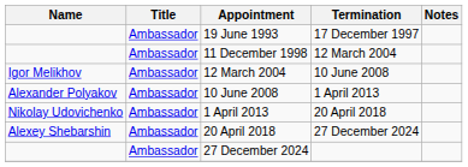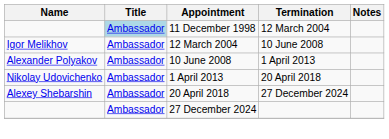 <table class="wikitable">
 <tr valign="middle">
 <th>Name</th>
 <th>Title</th>
 <th>Appointment</th>
 <th>Termination</th>
 <th>Notes</th>
 </tr>
 <tr>
 <td></td>
-<td><a href='#'>Ambassador</a></td>
-<td>19 June 1993</td>
-<td>17 December 1997</td>
-<td></td>
-</tr>
-<tr>
-<td></td>
-<td><a href='#'>Ambassador</a></td>
+<td style="background: lightblue;"><a href='#'>Ambassador</a></td>
 <td>11 December 1998</td>
 <td>12 March 2004</td>
 <td></td>
 </tr>
 <tr>
 <td><a href='#'>Igor Melikhov</a></td>
 <td><a href='#'>Ambassador</a></td>
 <td>12 March 2004</td>
 <td>10 June 2008</td>
 <td></td>
 </tr>
 <tr>
 <td><a href='#'>Alexander Polyakov</a></td>
 <td><a href='#'>Ambassador</a></td>
 <td>10 June 2008</td>
 <td>1 April 2013</td>
 <td></td>
 </tr>
 <tr>
 <td><a href='#'>Nikolay Udovichenko</a></td>
 <td><a href='#'>Ambassador</a></td>
 <td>1 April 2013</td>
 <td>20 April 2018</td>
 <td></td>
 </tr>
 <tr>
 <td><a href='#'>Alexey Shebarshin</a></td>
 <td><a href='#'>Ambassador</a></td>
 <td>20 April 2018</td>
 <td>27 December 2024</td>
 <td></td>
 </tr>
 <tr>
 <td></td>
 <td><a href='#'>Ambassador</a></td>
 <td>27 December 2024</td>
 <td></td>
 <td></td>
 </tr>
 <tr>
 </tr>
 </table>
